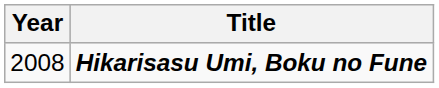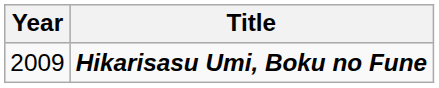 <table class="wikitable">
 <tr>
 <th>Year</th>
 <th>Title</th>
 </tr>
 <tr>
-<td>2008</td>
+<td>2009</td>
 <td><strong><em>Hikarisasu Umi, Boku no Fune</em></strong></td>
 </tr>
 </table>
